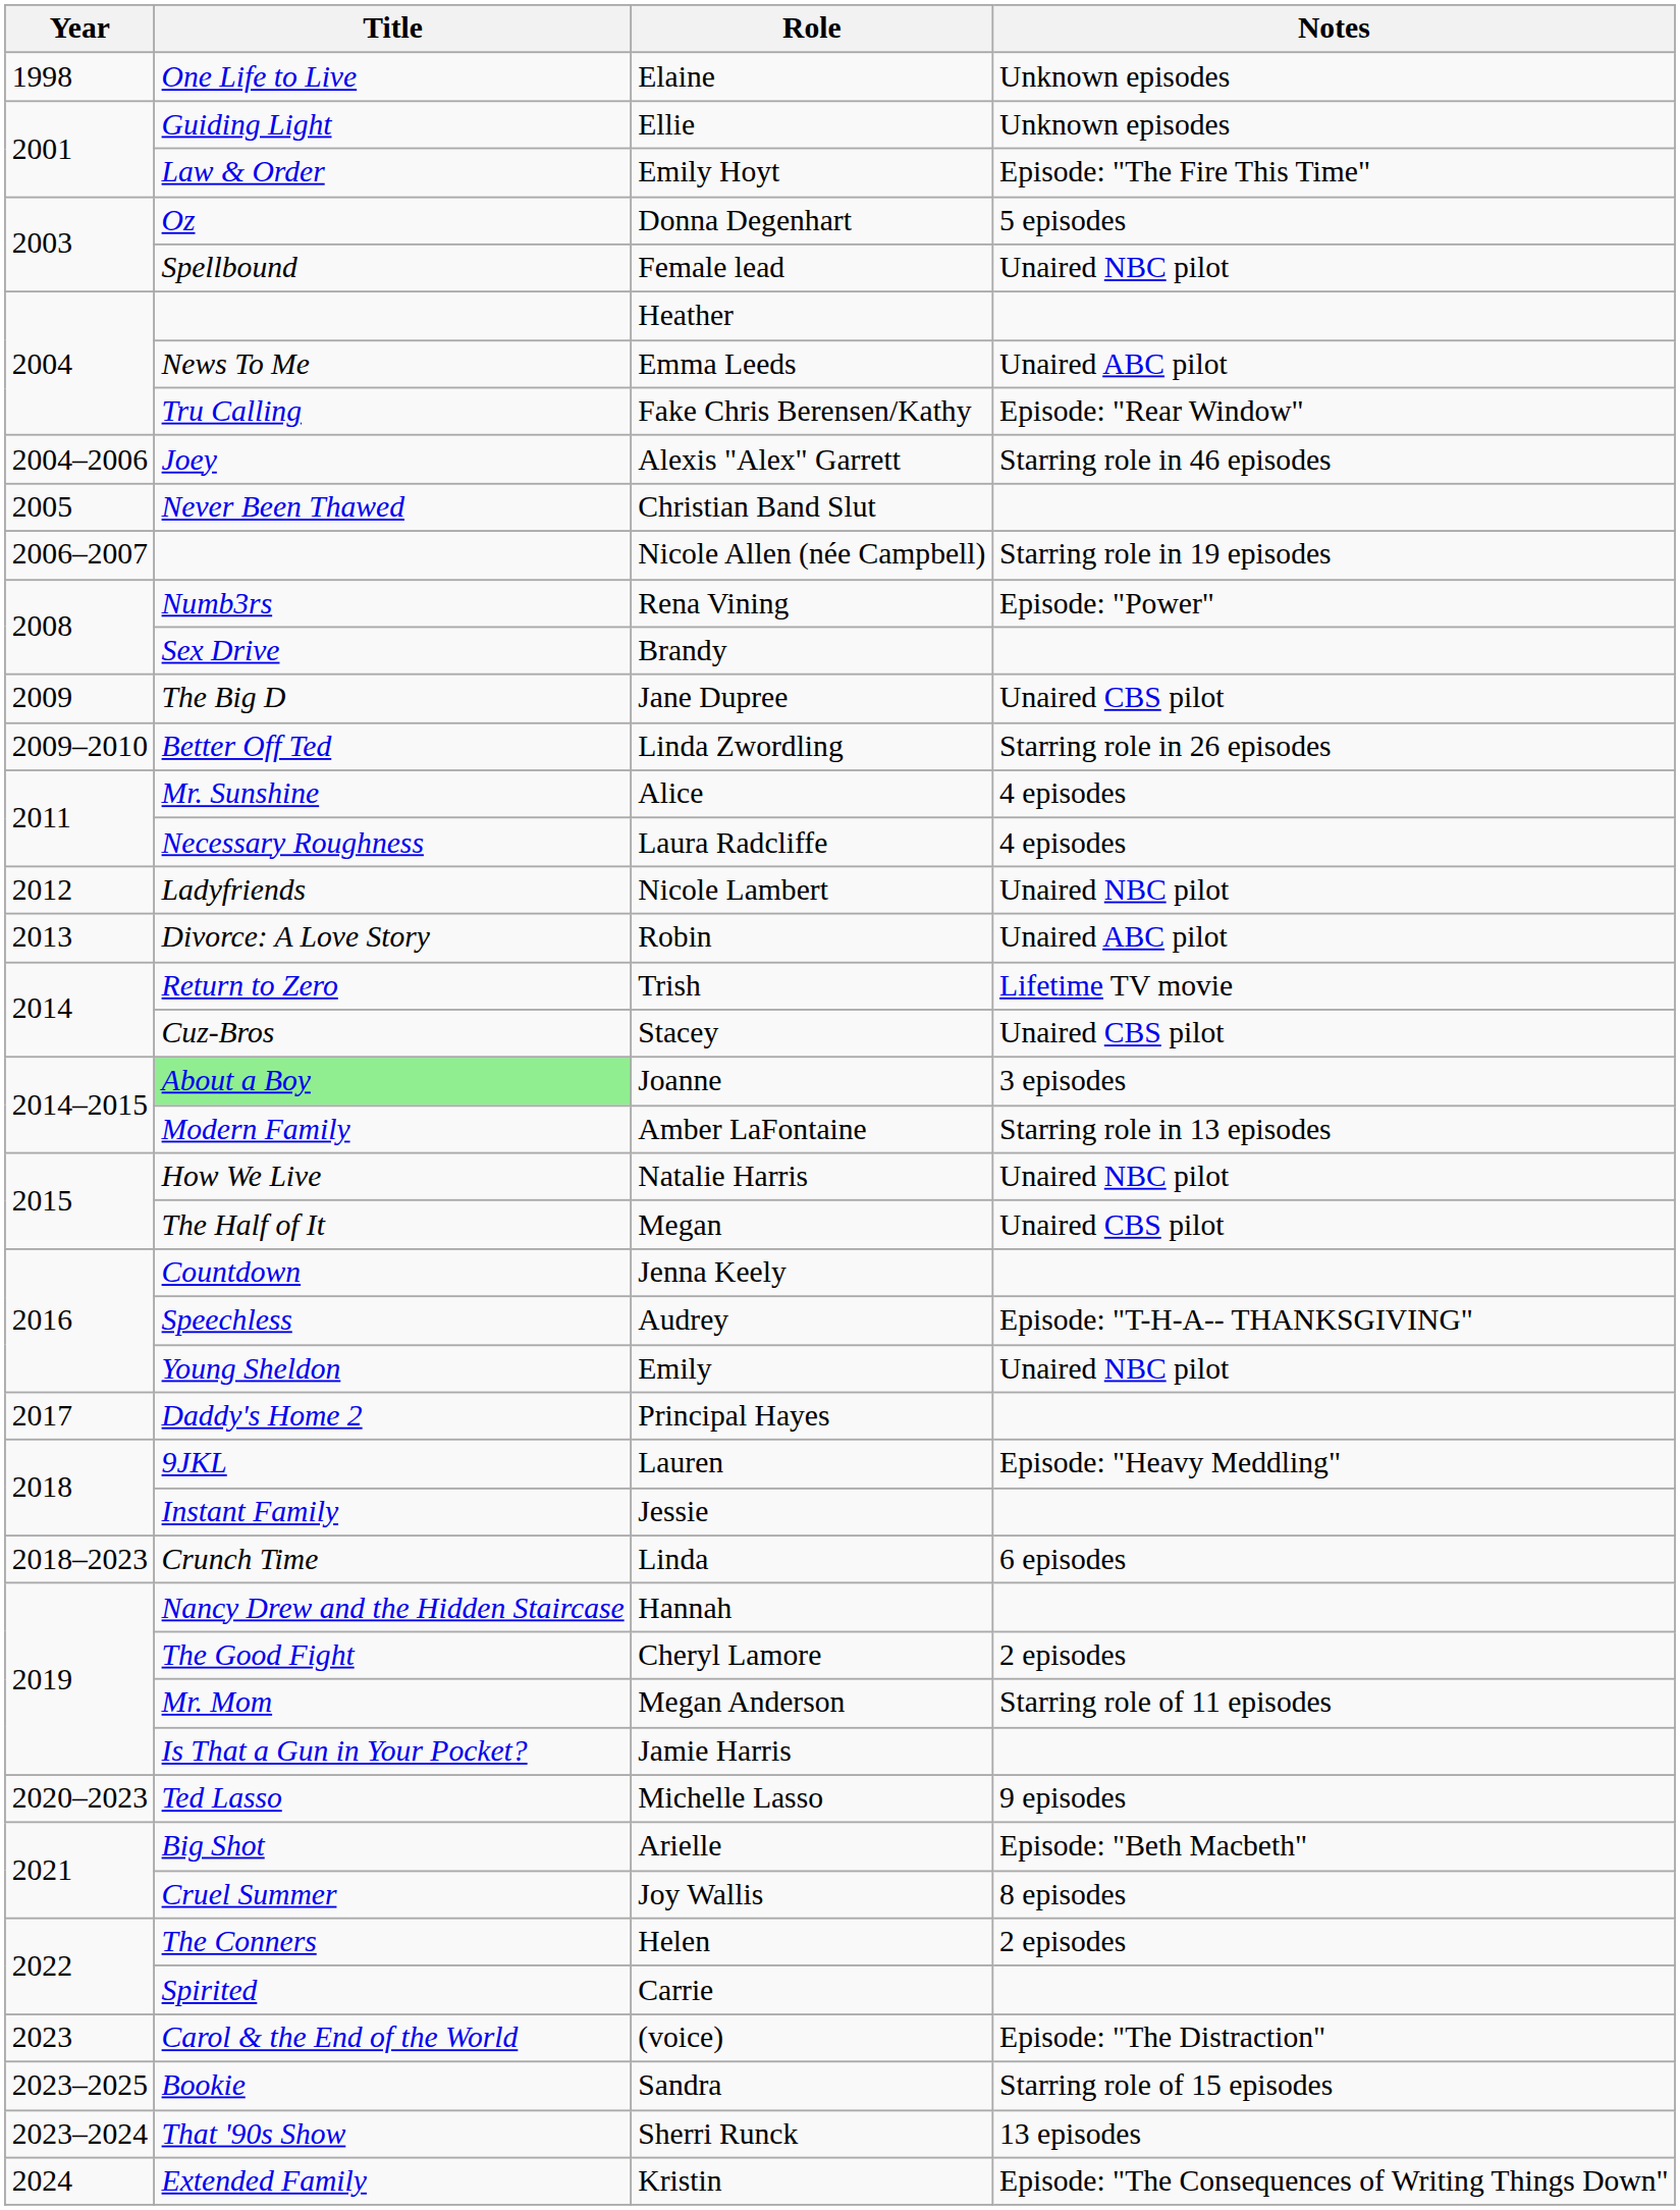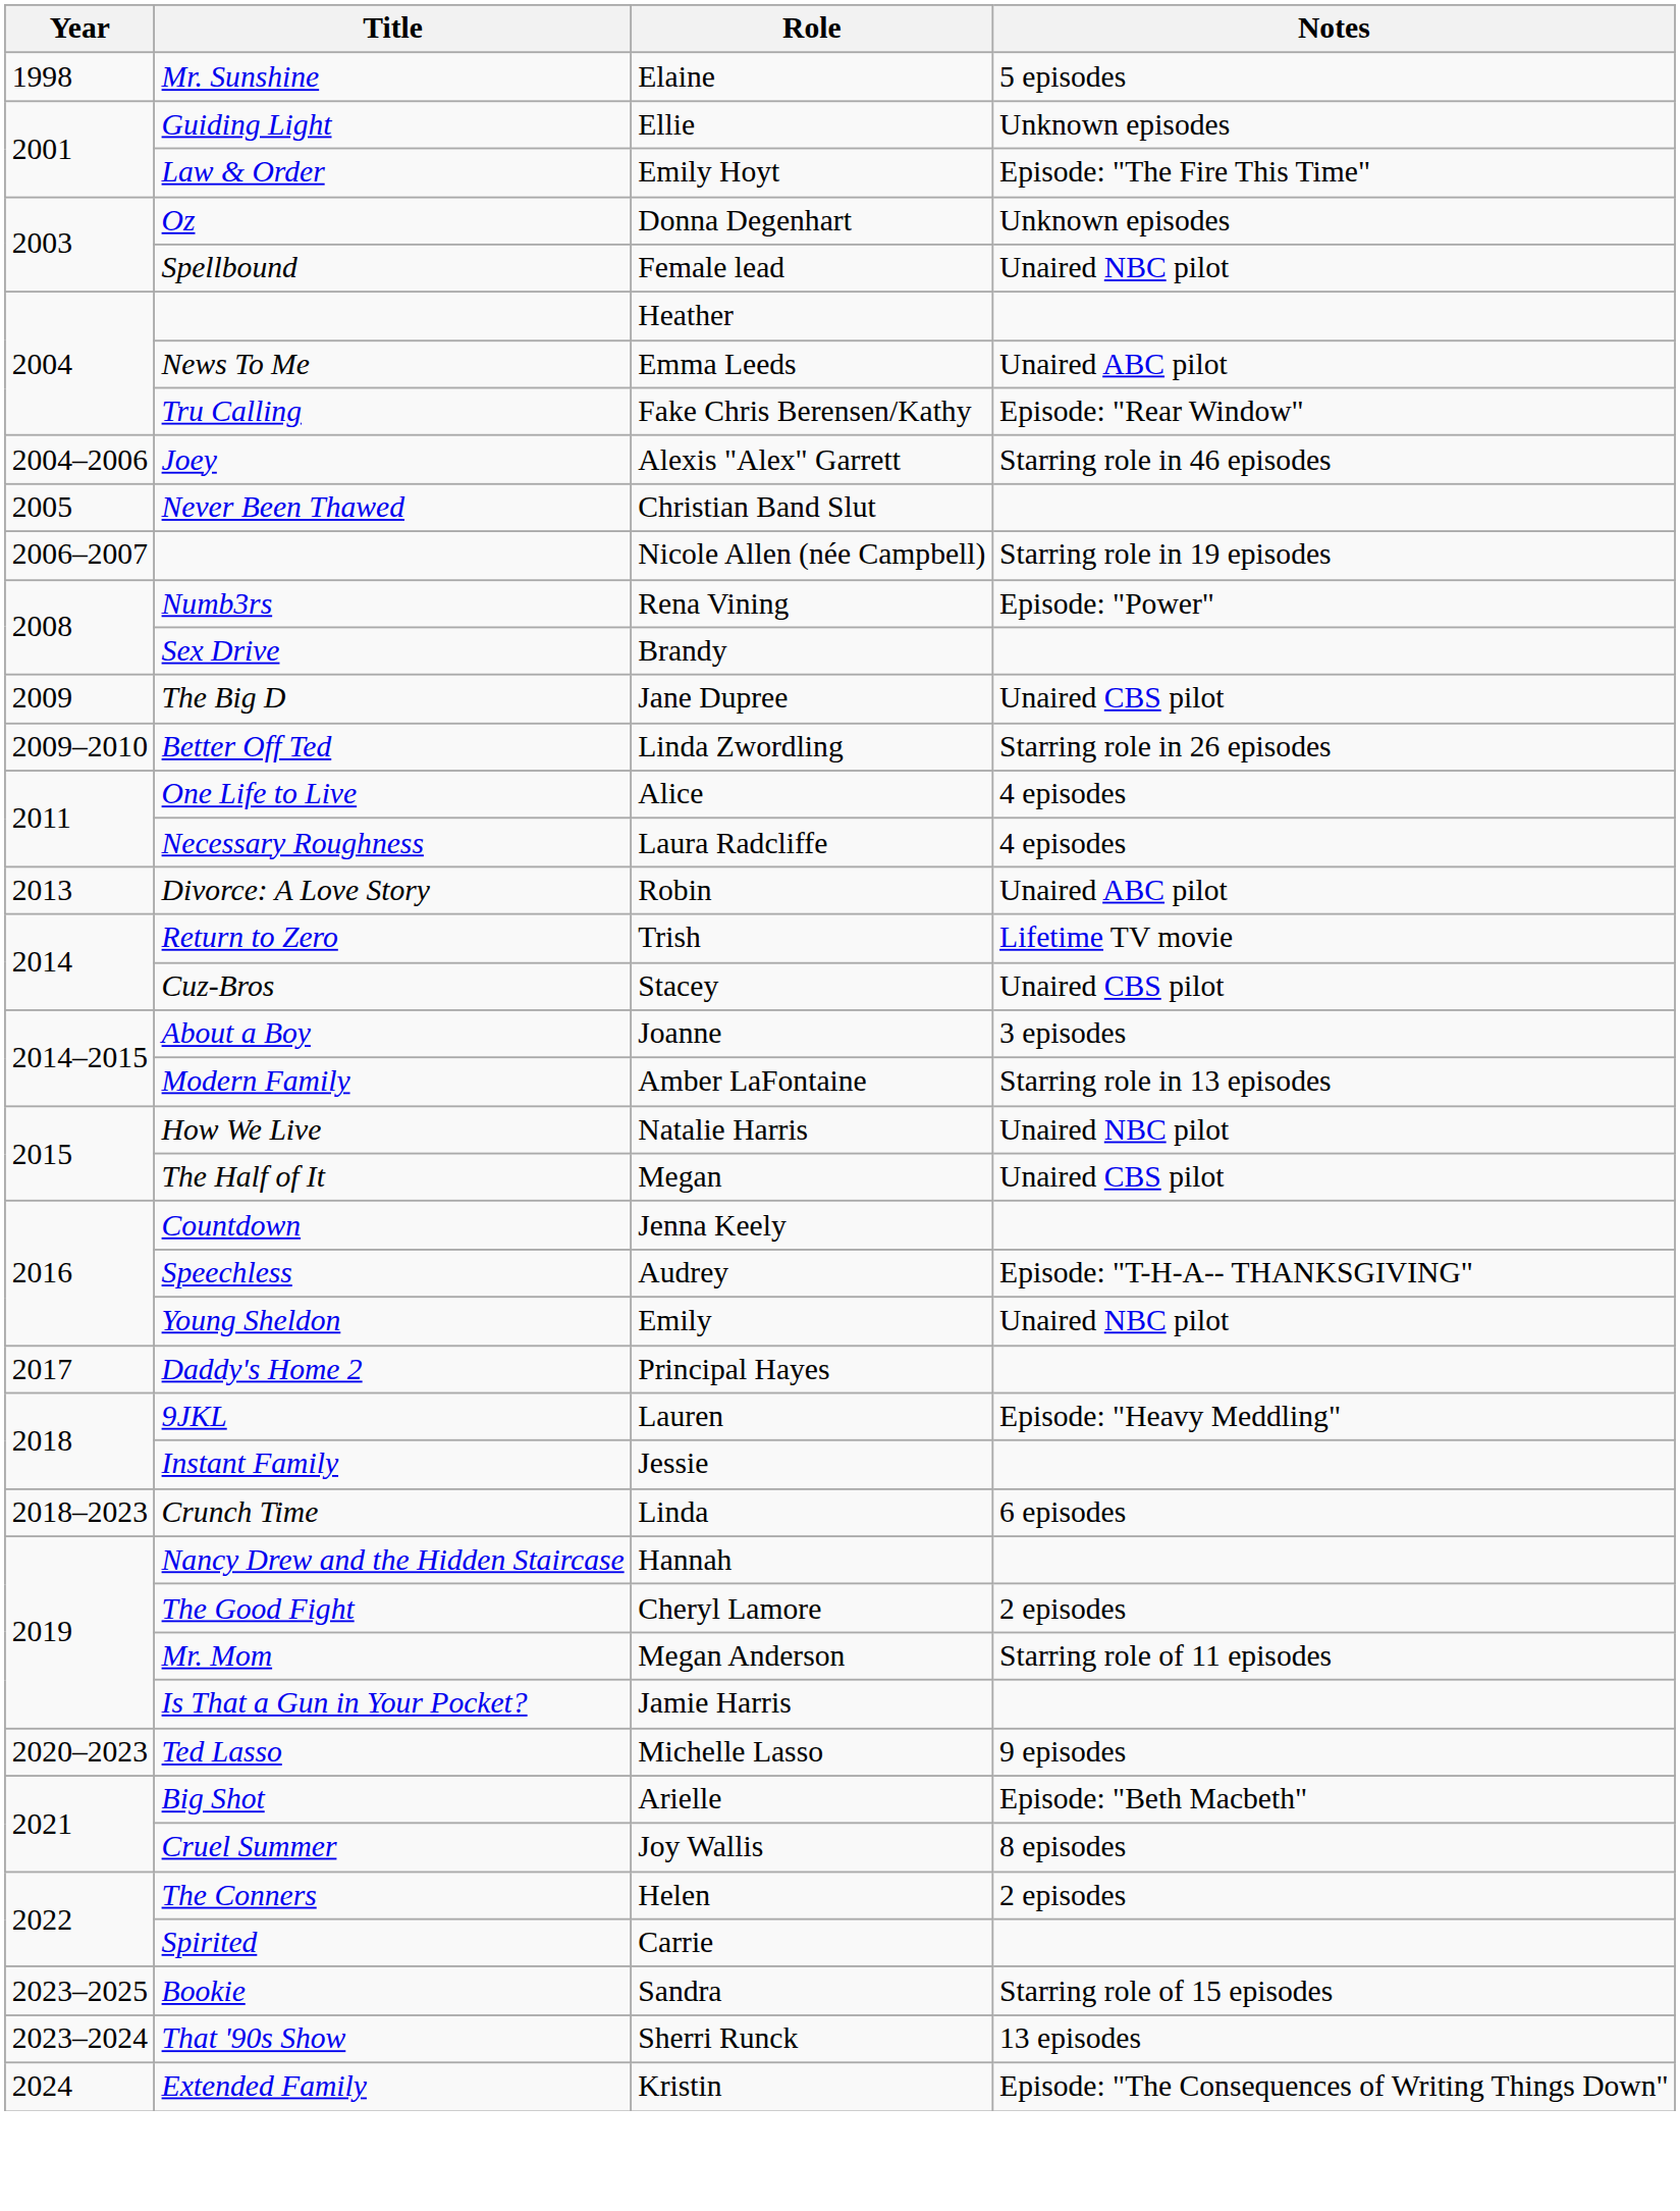 <table class="wikitable sortable">
 <tr>
 <th>Year</th>
 <th>Title</th>
 <th>Role</th>
 <th class="unsortable">Notes</th>
 </tr>
 <tr>
 <td>1998</td>
-<td><em><a href='#'>One Life to Live</a></em></td>
+<td><em><a href='#'>Mr. Sunshine</a></em></td>
 <td>Elaine</td>
-<td>Unknown episodes</td>
+<td>5 episodes</td>
 </tr>
 <tr>
 <td rowspan="2">2001</td>
 <td><em><a href='#'>Guiding Light</a></em></td>
 <td>Ellie</td>
 <td>Unknown episodes</td>
 </tr>
 <tr>
 <td><em><a href='#'>Law & Order</a></em></td>
 <td>Emily Hoyt</td>
 <td>Episode: "The Fire This Time"</td>
 </tr>
 <tr>
 <td rowspan="2">2003</td>
 <td><em><a href='#'>Oz</a></em></td>
 <td>Donna Degenhart</td>
-<td>5 episodes</td>
+<td>Unknown episodes</td>
 </tr>
 <tr>
 <td><em>Spellbound</em></td>
 <td>Female lead</td>
 <td>Unaired <a href='#'>NBC</a> pilot</td>
 </tr>
 <tr>
 <td rowspan="3">2004</td>
 <td><em></em></td>
 <td>Heather</td>
 <td></td>
 </tr>
 <tr>
 <td><em>News To Me</em></td>
 <td>Emma Leeds</td>
 <td>Unaired <a href='#'>ABC</a> pilot</td>
 </tr>
 <tr>
 <td><em><a href='#'>Tru Calling</a></em></td>
 <td>Fake Chris Berensen/Kathy</td>
 <td>Episode: "Rear Window"</td>
 </tr>
 <tr>
 <td>2004–2006</td>
 <td><em><a href='#'>Joey</a></em></td>
 <td>Alexis "Alex" Garrett</td>
 <td>Starring role in 46 episodes</td>
 </tr>
 <tr>
 <td>2005</td>
 <td><em><a href='#'>Never Been Thawed</a></em></td>
 <td>Christian Band Slut</td>
 <td></td>
 </tr>
 <tr>
 <td>2006–2007</td>
 <td><em></em></td>
 <td>Nicole Allen (née Campbell)</td>
 <td>Starring role in 19 episodes</td>
 </tr>
 <tr>
 <td rowspan="2">2008</td>
 <td><em><a href='#'>Numb3rs</a></em></td>
 <td>Rena Vining</td>
 <td>Episode: "Power"</td>
 </tr>
 <tr>
 <td><em><a href='#'>Sex Drive</a></em></td>
 <td>Brandy</td>
 <td></td>
 </tr>
 <tr>
 <td>2009</td>
 <td><em>The Big D</em></td>
 <td>Jane Dupree</td>
 <td>Unaired <a href='#'>CBS</a> pilot</td>
 </tr>
 <tr>
 <td>2009–2010</td>
 <td><em><a href='#'>Better Off Ted</a></em></td>
 <td>Linda Zwordling</td>
 <td>Starring role in 26 episodes</td>
 </tr>
 <tr>
 <td rowspan="2">2011</td>
-<td><em><a href='#'>Mr. Sunshine</a></em></td>
+<td><em><a href='#'>One Life to Live</a></em></td>
 <td>Alice</td>
 <td>4 episodes</td>
 </tr>
 <tr>
 <td><em><a href='#'>Necessary Roughness</a></em></td>
 <td>Laura Radcliffe</td>
 <td>4 episodes</td>
-</tr>
-<tr>
-<td>2012</td>
-<td><em>Ladyfriends</em></td>
-<td>Nicole Lambert</td>
-<td>Unaired <a href='#'>NBC</a> pilot</td>
 </tr>
 <tr>
 <td>2013</td>
 <td><em>Divorce: A Love Story</em></td>
 <td>Robin</td>
 <td>Unaired <a href='#'>ABC</a> pilot</td>
 </tr>
 <tr>
 <td rowspan="2">2014</td>
 <td><em><a href='#'>Return to Zero</a></em></td>
 <td>Trish</td>
 <td><a href='#'>Lifetime</a> TV movie</td>
 </tr>
 <tr>
 <td><em>Cuz-Bros</em></td>
 <td>Stacey</td>
 <td>Unaired <a href='#'>CBS</a> pilot</td>
 </tr>
 <tr>
 <td rowspan="2">2014–2015</td>
-<td style="background: lightgreen;"><em><a href='#'>About a Boy</a></em></td>
+<td><em><a href='#'>About a Boy</a></em></td>
 <td>Joanne</td>
 <td>3 episodes</td>
 </tr>
 <tr>
 <td><em><a href='#'>Modern Family</a></em></td>
 <td>Amber LaFontaine</td>
 <td>Starring role in 13 episodes</td>
 </tr>
 <tr>
 <td rowspan="2">2015</td>
 <td><em>How We Live</em></td>
 <td>Natalie Harris</td>
 <td>Unaired <a href='#'>NBC</a> pilot</td>
 </tr>
 <tr>
 <td><em>The Half of It</em></td>
 <td>Megan</td>
 <td>Unaired <a href='#'>CBS</a> pilot</td>
 </tr>
 <tr>
 <td rowspan="3">2016</td>
 <td><em><a href='#'>Countdown</a></em></td>
 <td>Jenna Keely</td>
 <td></td>
 </tr>
 <tr>
 <td><em><a href='#'>Speechless</a></em></td>
 <td>Audrey</td>
 <td>Episode: "T-H-A-- THANKSGIVING"</td>
 </tr>
 <tr>
 <td><em><a href='#'>Young Sheldon</a></em></td>
 <td>Emily</td>
 <td>Unaired <a href='#'>NBC</a> pilot</td>
 </tr>
 <tr>
 <td>2017</td>
 <td><em><a href='#'>Daddy's Home 2</a></em></td>
 <td>Principal Hayes</td>
 <td></td>
 </tr>
 <tr>
 <td rowspan="2">2018</td>
 <td><em><a href='#'>9JKL</a></em></td>
 <td>Lauren</td>
 <td>Episode: "Heavy Meddling"</td>
 </tr>
 <tr>
 <td><em><a href='#'>Instant Family</a></em></td>
 <td>Jessie</td>
 <td></td>
 </tr>
 <tr>
 <td>2018–2023</td>
 <td><em>Crunch Time</em></td>
 <td>Linda</td>
 <td>6 episodes</td>
 </tr>
 <tr>
 <td rowspan="4">2019</td>
 <td><em><a href='#'>Nancy Drew and the Hidden Staircase</a></em></td>
 <td>Hannah</td>
 <td></td>
 </tr>
 <tr>
 <td><em><a href='#'>The Good Fight</a></em></td>
 <td>Cheryl Lamore</td>
 <td>2 episodes</td>
 </tr>
 <tr>
 <td><em><a href='#'>Mr. Mom</a></em></td>
 <td>Megan Anderson</td>
 <td>Starring role of 11 episodes</td>
 </tr>
 <tr>
 <td><em><a href='#'>Is That a Gun in Your Pocket?</a></em></td>
 <td>Jamie Harris</td>
 <td></td>
 </tr>
 <tr>
 <td>2020–2023</td>
 <td><em><a href='#'>Ted Lasso</a></em></td>
 <td>Michelle Lasso</td>
 <td>9 episodes</td>
 </tr>
 <tr>
 <td rowspan="2">2021</td>
 <td><em><a href='#'>Big Shot</a></em></td>
 <td>Arielle</td>
 <td>Episode: "Beth Macbeth"</td>
 </tr>
 <tr>
 <td><em><a href='#'>Cruel Summer</a></em></td>
 <td>Joy Wallis</td>
 <td>8 episodes</td>
 </tr>
 <tr>
 <td rowspan="2">2022</td>
 <td><em><a href='#'>The Conners</a></em></td>
 <td>Helen</td>
 <td>2 episodes</td>
 </tr>
 <tr>
 <td><em><a href='#'>Spirited</a></em></td>
 <td>Carrie</td>
 <td></td>
 </tr>
 <tr>
-<td>2023</td>
-<td><em><a href='#'>Carol & the End of the World</a></em></td>
-<td>(voice)</td>
-<td>Episode: "The Distraction"</td>
-</tr>
-<tr>
 <td>2023–2025</td>
 <td><em><a href='#'>Bookie</a></em></td>
 <td>Sandra</td>
 <td>Starring role of 15 episodes</td>
 </tr>
 <tr>
 <td>2023–2024</td>
 <td><em><a href='#'>That '90s Show</a></em></td>
 <td>Sherri Runck</td>
 <td>13 episodes</td>
 </tr>
 <tr>
 <td>2024</td>
 <td><em><a href='#'>Extended Family</a></em></td>
 <td>Kristin</td>
 <td>Episode: "The Consequences of Writing Things Down"</td>
 </tr>
 </table>
